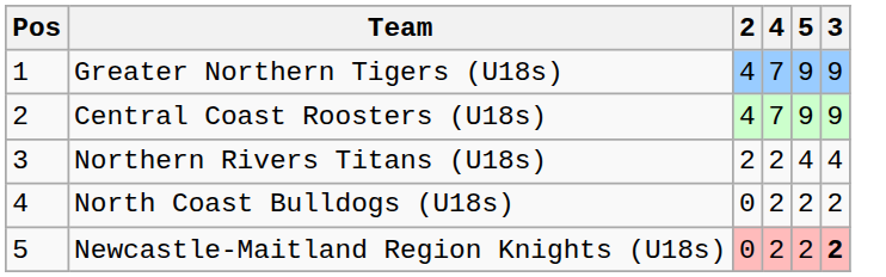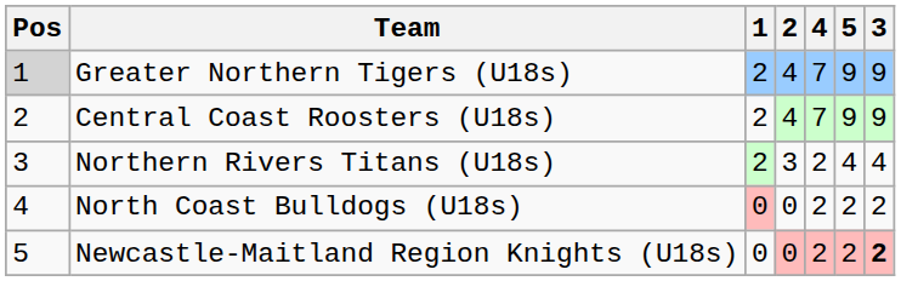 <table class="wikitable">
 <tr>
 <th>Pos</th>
 <th>Team</th>
+<th>1</th>
 <th>2</th>
 <th>4</th>
 <th>5</th>
 <th>3</th>
 </tr>
 <tr>
-<td>1</td>
+<td style="background: lightgrey;">1</td>
 <td> Greater Northern Tigers (U18s)</td>
+<td style="background:#99ccff;">2</td>
 <td style="background:#99ccff;">4</td>
 <td style="background:#99ccff;">7</td>
 <td style="background:#99ccff;">9</td>
 <td style="background:#99ccff;">9</td>
 </tr>
 <tr>
 <td>2</td>
 <td> Central Coast Roosters (U18s)</td>
+<td>2</td>
 <td style="background:#ccffcc;">4</td>
 <td style="background:#ccffcc;">7</td>
 <td style="background:#ccffcc;">9</td>
 <td style="background:#ccffcc;">9</td>
 </tr>
 <tr>
 <td>3</td>
 <td> Northern Rivers Titans (U18s)</td>
-<td>2</td>
+<td style="background:#ccffcc;">2</td>
+<td>3</td>
 <td>2</td>
 <td>4</td>
 <td>4</td>
 </tr>
 <tr>
 <td>4</td>
 <td> North Coast Bulldogs (U18s)</td>
+<td style="background:#ffbbbb;">0</td>
 <td>0</td>
 <td>2</td>
 <td>2</td>
 <td>2</td>
 </tr>
 <tr>
 <td>5</td>
 <td> Newcastle-Maitland Region Knights (U18s)</td>
+<td>0</td>
 <td style="background:#ffbbbb;">0</td>
 <td style="background:#ffbbbb;">2</td>
 <td style="background:#ffbbbb;">2</td>
 <td style="background:#ffbbbb;"><strong>2</strong></td>
 </tr>
 </table>
